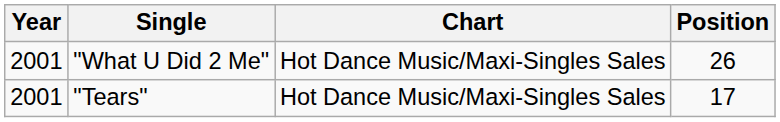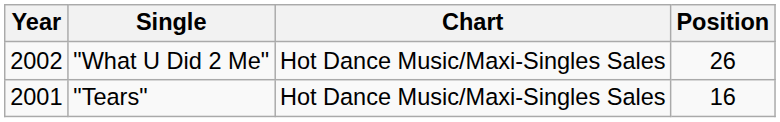 <table class="wikitable">
 <tr>
 <th>Year</th>
 <th>Single</th>
 <th>Chart</th>
 <th>Position</th>
 </tr>
 <tr>
-<td>2001</td>
+<td>2002</td>
 <td>"What U Did 2 Me"</td>
 <td>Hot Dance Music/Maxi-Singles Sales</td>
 <td align="center">26</td>
 </tr>
 <tr>
 <td>2001</td>
 <td>"Tears"</td>
 <td>Hot Dance Music/Maxi-Singles Sales</td>
-<td align="center">17</td>
+<td align="center">16</td>
 </tr>
 </table>
